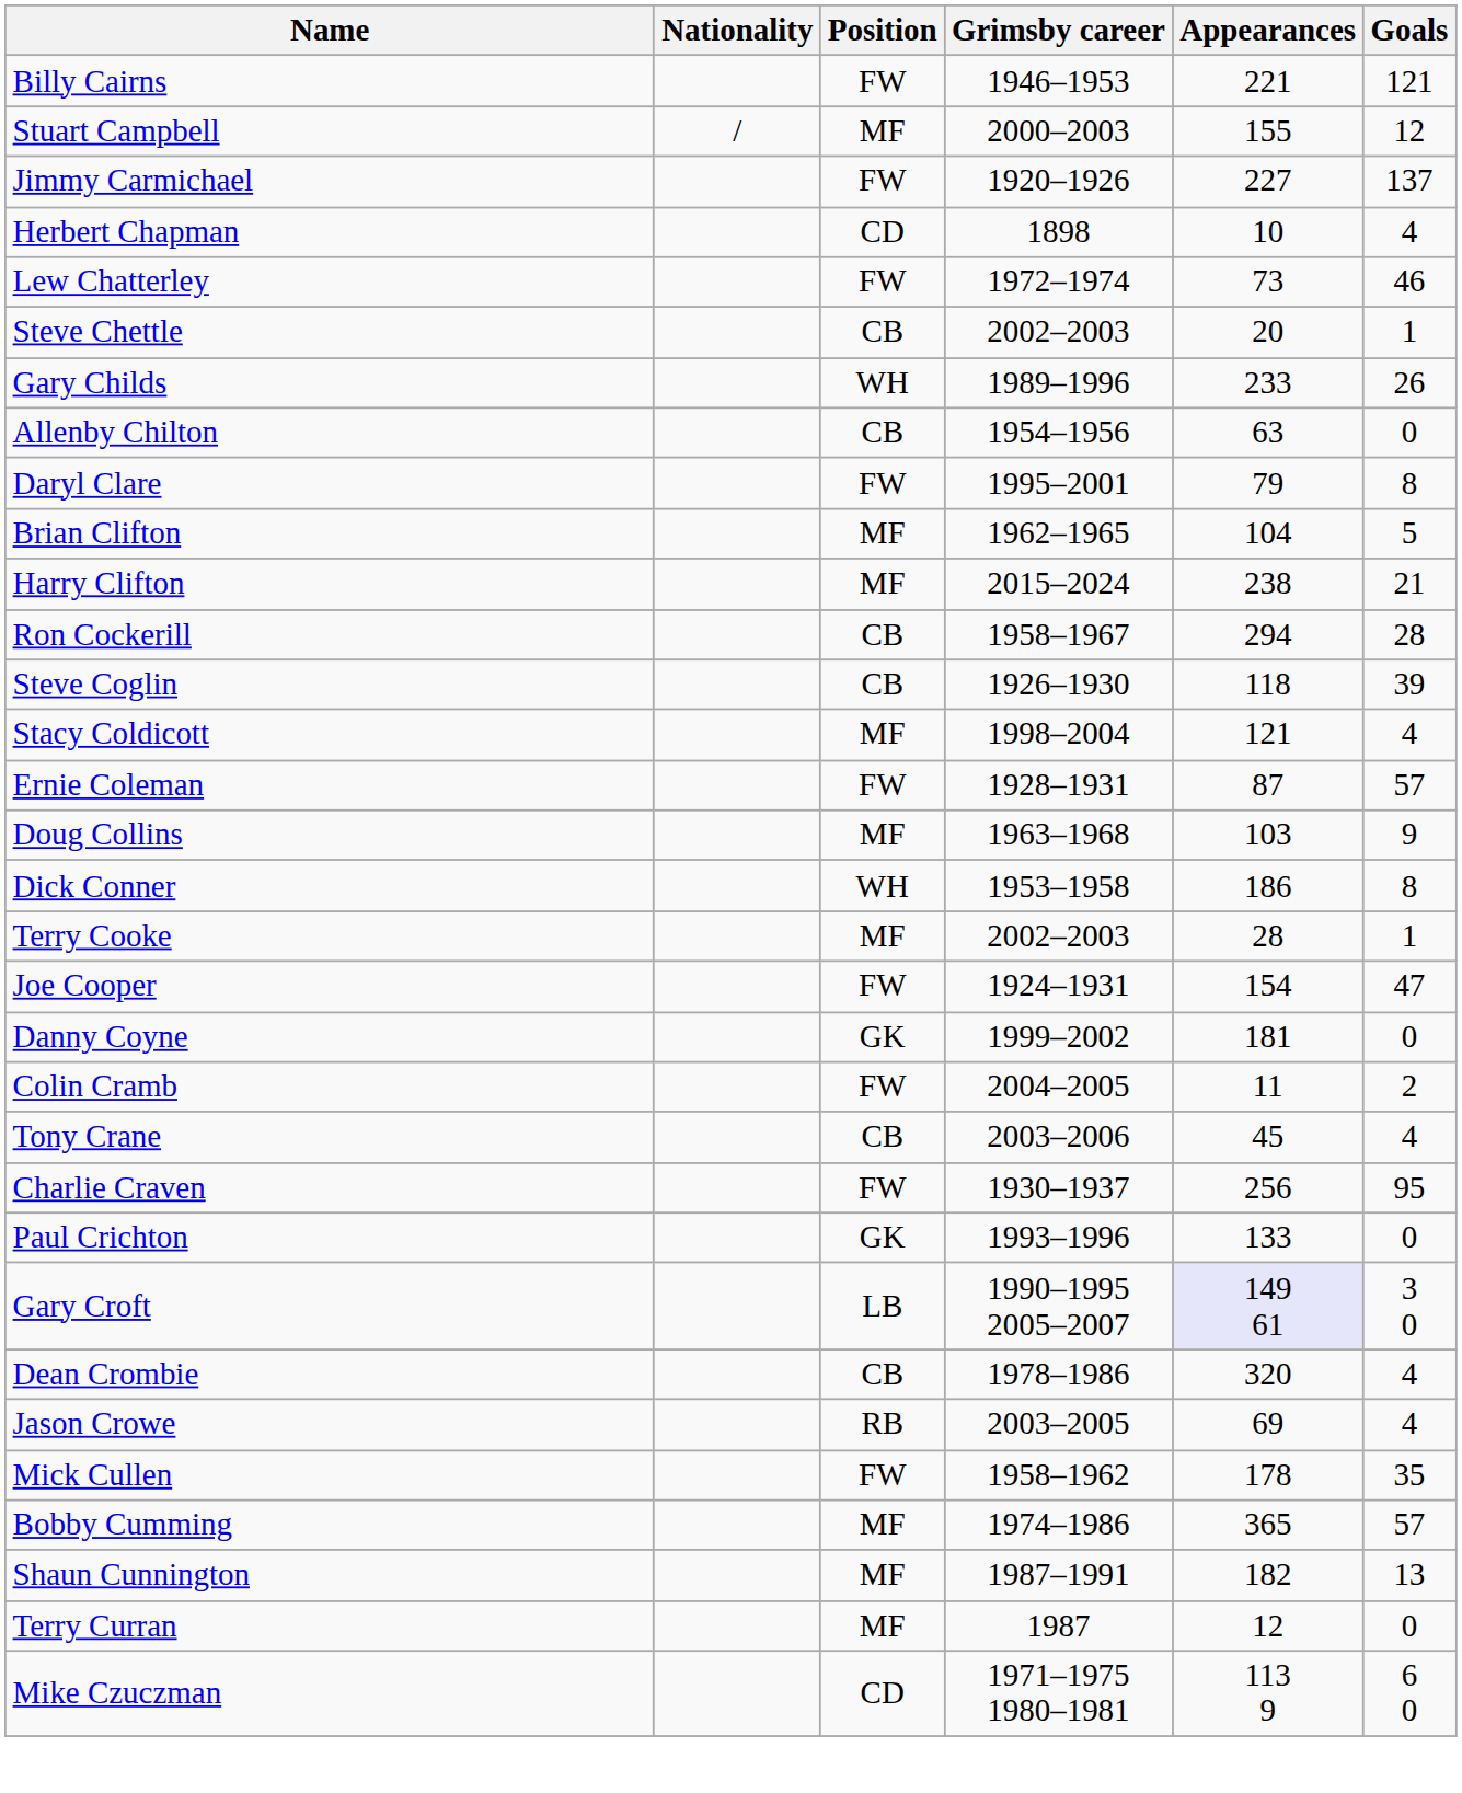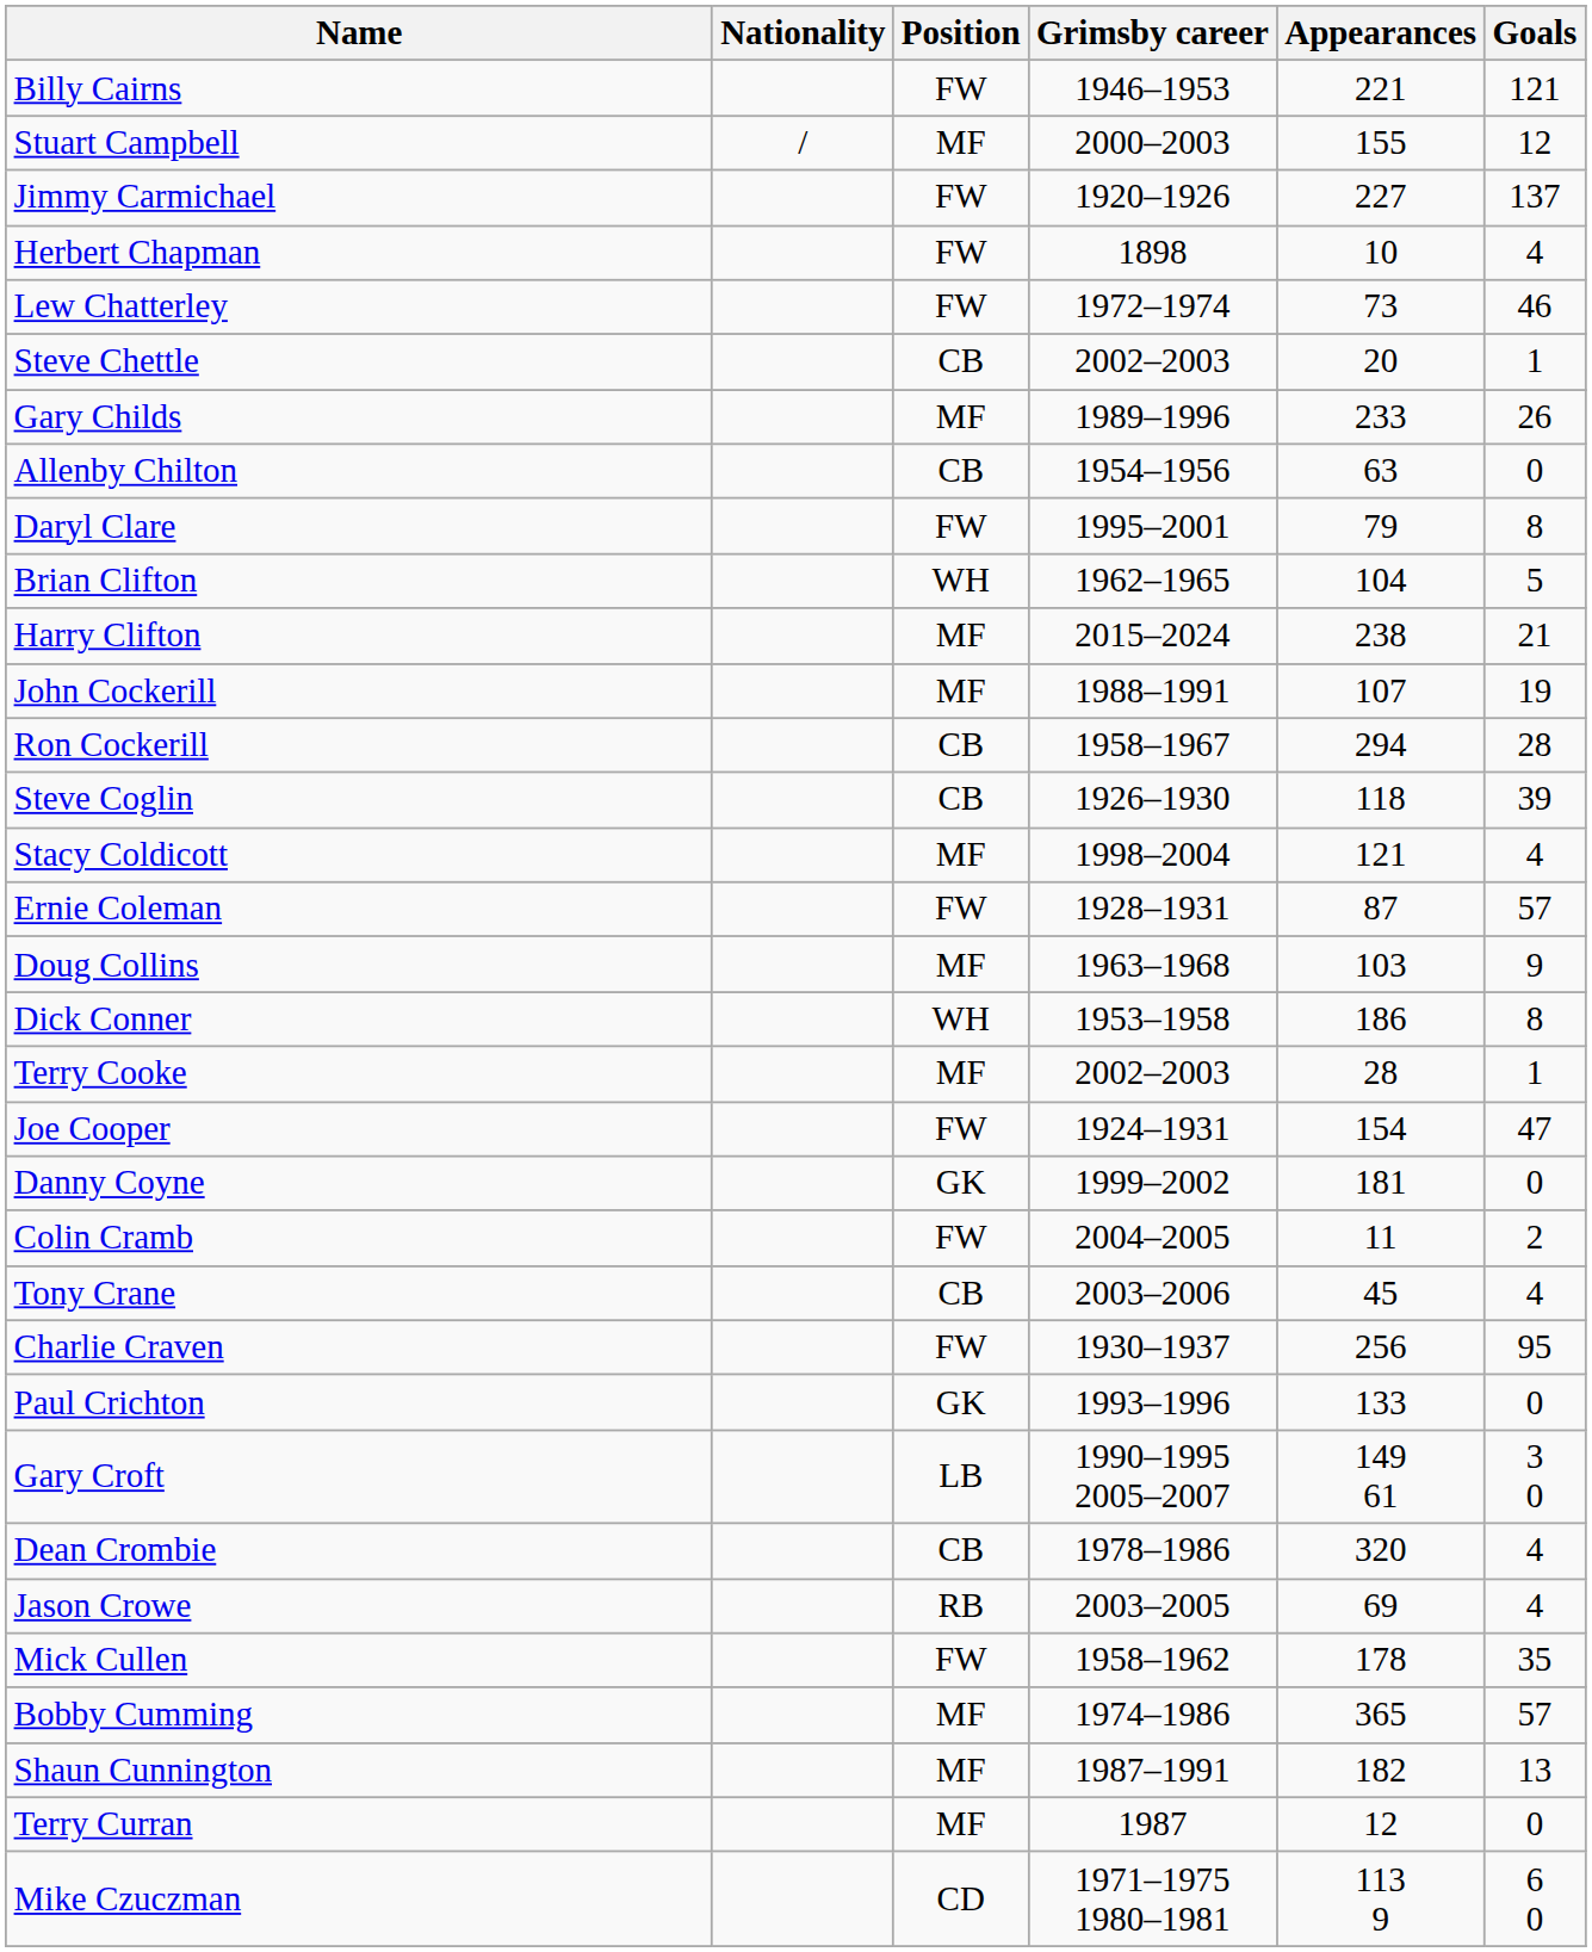 <table class="wikitable" style="text-align: center;">
 <tr>
 <th style="width:20em">Name</th>
 <th>Nationality</th>
 <th>Position</th>
 <th>Grimsby career</th>
 <th>Appearances</th>
 <th>Goals</th>
 </tr>
 <tr>
 <td align="left"><a href='#'>Billy Cairns</a></td>
 <td></td>
 <td>FW</td>
 <td>1946–1953</td>
 <td>221</td>
 <td>121</td>
 </tr>
 <tr>
 <td align="left"><a href='#'>Stuart Campbell</a></td>
 <td>/</td>
 <td>MF</td>
 <td>2000–2003</td>
 <td>155</td>
 <td>12</td>
 </tr>
 <tr>
 <td align="left"><a href='#'>Jimmy Carmichael</a></td>
 <td></td>
 <td>FW</td>
 <td>1920–1926</td>
 <td>227</td>
 <td>137</td>
 </tr>
 <tr>
 <td align="left"><a href='#'>Herbert Chapman</a></td>
 <td></td>
-<td>CD</td>
+<td>FW</td>
 <td>1898</td>
 <td>10</td>
 <td>4</td>
 </tr>
 <tr>
 <td align="left"><a href='#'>Lew Chatterley</a></td>
 <td></td>
 <td>FW</td>
 <td>1972–1974</td>
 <td>73</td>
 <td>46</td>
 </tr>
 <tr>
 <td align="left"><a href='#'>Steve Chettle</a></td>
 <td></td>
 <td>CB</td>
 <td>2002–2003</td>
 <td>20</td>
 <td>1</td>
 </tr>
 <tr>
 <td align="left"><a href='#'>Gary Childs</a></td>
 <td></td>
-<td>WH</td>
+<td>MF</td>
 <td>1989–1996</td>
 <td>233</td>
 <td>26</td>
 </tr>
 <tr>
 <td align="left"><a href='#'>Allenby Chilton</a></td>
 <td></td>
 <td>CB</td>
 <td>1954–1956</td>
 <td>63</td>
 <td>0</td>
 </tr>
 <tr>
 <td align="left"><a href='#'>Daryl Clare</a></td>
 <td></td>
 <td>FW</td>
 <td>1995–2001</td>
 <td>79</td>
 <td>8</td>
 </tr>
 <tr>
 <td align="left"><a href='#'>Brian Clifton</a></td>
 <td></td>
-<td>MF</td>
+<td>WH</td>
 <td>1962–1965</td>
 <td>104</td>
 <td>5</td>
 </tr>
 <tr>
 <td align="left"><a href='#'>Harry Clifton</a></td>
 <td></td>
 <td>MF</td>
 <td>2015–2024</td>
 <td>238</td>
 <td>21</td>
+</tr>
+<tr>
+<td align="left"><a href='#'>John Cockerill</a></td>
+<td></td>
+<td>MF</td>
+<td>1988–1991</td>
+<td>107</td>
+<td>19</td>
 </tr>
 <tr>
 <td align="left"><a href='#'>Ron Cockerill</a></td>
 <td></td>
 <td>CB</td>
 <td>1958–1967</td>
 <td>294</td>
 <td>28</td>
 </tr>
 <tr>
 <td align="left"><a href='#'>Steve Coglin</a></td>
 <td></td>
 <td>CB</td>
 <td>1926–1930</td>
 <td>118</td>
 <td>39</td>
 </tr>
 <tr>
 <td align="left"><a href='#'>Stacy Coldicott</a></td>
 <td></td>
 <td>MF</td>
 <td>1998–2004</td>
 <td>121</td>
 <td>4</td>
 </tr>
 <tr>
 <td align="left"><a href='#'>Ernie Coleman</a></td>
 <td></td>
 <td>FW</td>
 <td>1928–1931</td>
 <td>87</td>
 <td>57</td>
 </tr>
 <tr>
 <td align="left"><a href='#'>Doug Collins</a></td>
 <td></td>
 <td>MF</td>
 <td>1963–1968</td>
 <td>103</td>
 <td>9</td>
 </tr>
 <tr>
 <td align="left"><a href='#'>Dick Conner</a></td>
 <td></td>
 <td>WH</td>
 <td>1953–1958</td>
 <td>186</td>
 <td>8</td>
 </tr>
 <tr>
 <td align="left"><a href='#'>Terry Cooke</a></td>
 <td></td>
 <td>MF</td>
 <td>2002–2003</td>
 <td>28</td>
 <td>1</td>
 </tr>
 <tr>
 <td align="left"><a href='#'>Joe Cooper</a></td>
 <td></td>
 <td>FW</td>
 <td>1924–1931</td>
 <td>154</td>
 <td>47</td>
 </tr>
 <tr>
 <td align="left"><a href='#'>Danny Coyne</a></td>
 <td></td>
 <td>GK</td>
 <td>1999–2002</td>
 <td>181</td>
 <td>0</td>
 </tr>
 <tr>
 <td align="left"><a href='#'>Colin Cramb</a></td>
 <td></td>
 <td>FW</td>
 <td>2004–2005</td>
 <td>11</td>
 <td>2</td>
 </tr>
 <tr>
 <td align="left"><a href='#'>Tony Crane</a></td>
 <td></td>
 <td>CB</td>
 <td>2003–2006</td>
 <td>45</td>
 <td>4</td>
 </tr>
 <tr>
 <td align="left"><a href='#'>Charlie Craven</a></td>
 <td></td>
 <td>FW</td>
 <td>1930–1937</td>
 <td>256</td>
 <td>95</td>
 </tr>
 <tr>
 <td align="left"><a href='#'>Paul Crichton</a></td>
 <td></td>
 <td>GK</td>
 <td>1993–1996</td>
 <td>133</td>
 <td>0</td>
 </tr>
 <tr>
 <td align="left"><a href='#'>Gary Croft</a></td>
 <td></td>
 <td>LB</td>
 <td>1990–1995<br>2005–2007</td>
-<td style="background: lavender;">149<br>61</td>
+<td>149<br>61</td>
 <td>3<br>0</td>
 </tr>
 <tr>
 <td align="left"><a href='#'>Dean Crombie</a></td>
 <td></td>
 <td>CB</td>
 <td>1978–1986</td>
 <td>320</td>
 <td>4</td>
 </tr>
 <tr>
 <td align="left"><a href='#'>Jason Crowe</a></td>
 <td></td>
 <td>RB</td>
 <td>2003–2005</td>
 <td>69</td>
 <td>4</td>
 </tr>
 <tr>
 <td align="left"><a href='#'>Mick Cullen</a></td>
 <td></td>
 <td>FW</td>
 <td>1958–1962</td>
 <td>178</td>
 <td>35</td>
 </tr>
 <tr>
 <td align="left"><a href='#'>Bobby Cumming</a></td>
 <td></td>
 <td>MF</td>
 <td>1974–1986</td>
 <td>365</td>
 <td>57</td>
 </tr>
 <tr>
 <td align="left"><a href='#'>Shaun Cunnington</a></td>
 <td></td>
 <td>MF</td>
 <td>1987–1991</td>
 <td>182</td>
 <td>13</td>
 </tr>
 <tr>
 <td align="left"><a href='#'>Terry Curran</a></td>
 <td></td>
 <td>MF</td>
 <td>1987</td>
 <td>12</td>
 <td>0</td>
 </tr>
 <tr>
 <td align="left"><a href='#'>Mike Czuczman</a></td>
 <td></td>
 <td>CD</td>
 <td>1971–1975<br> 1980–1981</td>
 <td>113<br> 9</td>
 <td>6 <br>0</td>
 </tr>
 </table>
